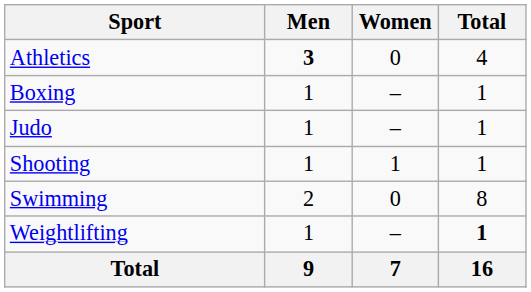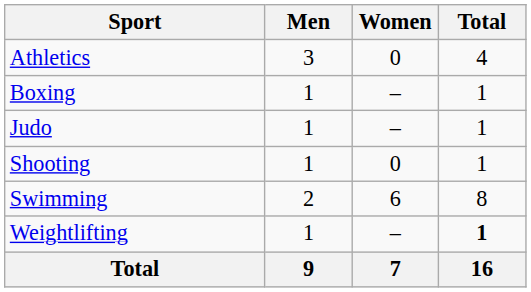 <table class="wikitable sortable" style="text-align:center;">
 <tr>
 <th width=180>Sport</th>
 <th width=55>Men</th>
 <th width=55>Women</th>
 <th width=55>Total</th>
 </tr>
 <tr>
 <td align=left><a href='#'>Athletics</a></td>
-<td><strong>3</strong></td>
+<td>3</td>
 <td>0</td>
 <td>4</td>
 </tr>
 <tr>
 <td align=left><a href='#'>Boxing</a></td>
 <td>1</td>
 <td>–</td>
 <td>1</td>
 </tr>
 <tr>
 <td align=left><a href='#'>Judo</a></td>
 <td>1</td>
 <td>–</td>
 <td>1</td>
 </tr>
 <tr>
 <td align=left><a href='#'>Shooting</a></td>
 <td>1</td>
-<td>1</td>
+<td>0</td>
 <td>1</td>
 </tr>
 <tr>
 <td align=left><a href='#'>Swimming</a></td>
 <td>2</td>
-<td>0</td>
+<td>6</td>
 <td>8</td>
 </tr>
 <tr>
 <td align=left><a href='#'>Weightlifting</a></td>
 <td>1</td>
 <td>–</td>
 <td><strong>1</strong></td>
 </tr>
 <tr>
 <th>Total</th>
 <th>9</th>
 <th>7</th>
 <th>16</th>
 </tr>
 </table>
